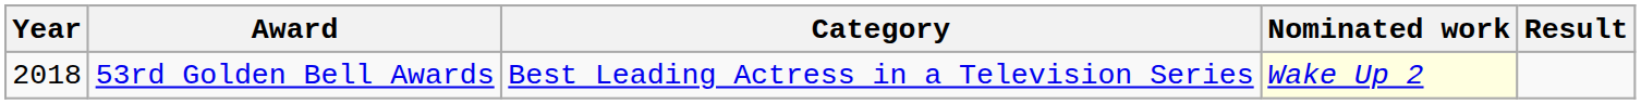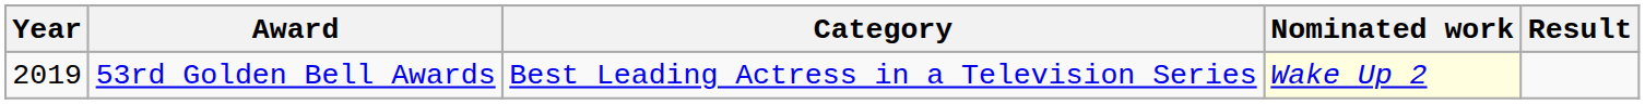 <table class="wikitable sortable">
 <tr>
 <th>Year</th>
 <th>Award</th>
 <th>Category</th>
 <th>Nominated work</th>
 <th>Result</th>
 </tr>
 <tr>
-<td>2018</td>
+<td>2019</td>
 <td><a href='#'>53rd Golden Bell Awards</a></td>
 <td><a href='#'>Best Leading Actress in a Television Series</a></td>
 <td style="background: lightyellow;"><em><a href='#'>Wake Up 2</a></em></td>
 <td></td>
 </tr>
 </table>
